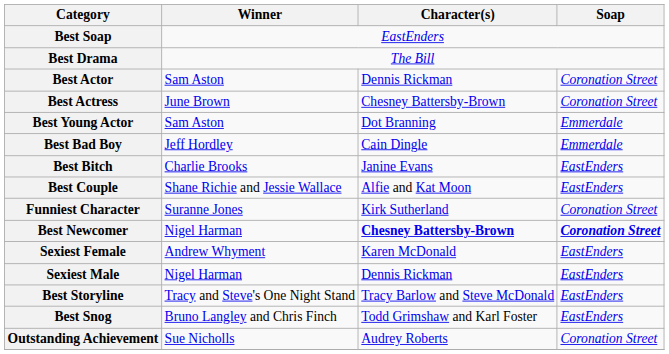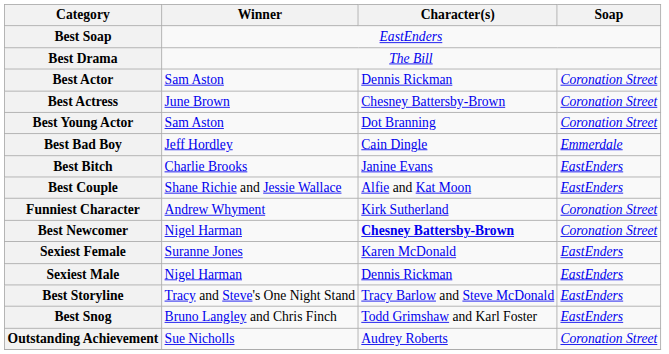 <table class="wikitable" style="font-size: 100%;">
 <tr>
 <th>Category</th>
 <th>Winner</th>
 <th>Character(s)</th>
 <th>Soap</th>
 </tr>
 <tr>
 <th>Best Soap</th>
 <td colspan = "3" align="center"><em><a href='#'>EastEnders</a></em></td>
 </tr>
 <tr>
 <th>Best Drama</th>
 <td colspan = "3" align="center"><em><a href='#'>The Bill</a></em></td>
 </tr>
 <tr>
 <th>Best Actor</th>
 <td><a href='#'>Sam Aston</a></td>
 <td><a href='#'>Dennis Rickman</a></td>
 <td><em><a href='#'>Coronation Street</a></em></td>
 </tr>
 <tr>
 <th>Best Actress</th>
 <td><a href='#'>June Brown</a></td>
 <td><a href='#'>Chesney Battersby-Brown</a></td>
 <td><em><a href='#'>Coronation Street</a></em></td>
 </tr>
 <tr>
 <th>Best Young Actor</th>
 <td><a href='#'>Sam Aston</a></td>
 <td><a href='#'>Dot Branning</a></td>
-<td><em><a href='#'>Emmerdale</a></em></td>
+<td><em><a href='#'>Coronation Street</a></em></td>
 </tr>
 <tr>
 <th>Best Bad Boy</th>
 <td><a href='#'>Jeff Hordley</a></td>
 <td><a href='#'>Cain Dingle</a></td>
 <td><em><a href='#'>Emmerdale</a></em></td>
 </tr>
 <tr>
 <th>Best Bitch</th>
 <td><a href='#'>Charlie Brooks</a></td>
 <td><a href='#'>Janine Evans</a></td>
 <td><em><a href='#'>EastEnders</a></em></td>
 </tr>
 <tr>
 <th>Best Couple</th>
 <td><a href='#'>Shane Richie</a> and <a href='#'>Jessie Wallace</a></td>
 <td><a href='#'>Alfie</a> and <a href='#'>Kat Moon</a></td>
 <td><em><a href='#'>EastEnders</a></em></td>
 </tr>
 <tr>
 <th>Funniest Character</th>
-<td><a href='#'>Suranne Jones</a></td>
+<td><a href='#'>Andrew Whyment</a></td>
 <td><a href='#'>Kirk Sutherland</a></td>
 <td><em><a href='#'>Coronation Street</a></em></td>
 </tr>
 <tr>
 <th>Best Newcomer</th>
 <td><a href='#'>Nigel Harman</a></td>
 <td><strong><a href='#'>Chesney Battersby-Brown</a></strong></td>
-<td><strong><em><a href='#'>Coronation Street</a></em></strong></td>
+<td><em><a href='#'>Coronation Street</a></em></td>
 </tr>
 <tr>
 <th>Sexiest Female</th>
-<td><a href='#'>Andrew Whyment</a></td>
+<td><a href='#'>Suranne Jones</a></td>
 <td><a href='#'>Karen McDonald</a></td>
 <td><em><a href='#'>EastEnders</a></em></td>
 </tr>
 <tr>
 <th>Sexiest Male</th>
 <td><a href='#'>Nigel Harman</a></td>
 <td><a href='#'>Dennis Rickman</a></td>
 <td><em><a href='#'>EastEnders</a></em></td>
 </tr>
 <tr>
 <th>Best Storyline</th>
 <td><a href='#'>Tracy</a> and <a href='#'>Steve</a>'s One Night Stand</td>
 <td><a href='#'>Tracy Barlow</a> and <a href='#'>Steve McDonald</a></td>
 <td><em><a href='#'>EastEnders</a></em></td>
 </tr>
 <tr>
 <th>Best Snog</th>
 <td><a href='#'>Bruno Langley</a> and Chris Finch</td>
 <td><a href='#'>Todd Grimshaw</a> and Karl Foster</td>
 <td><em><a href='#'>EastEnders</a></em></td>
 </tr>
 <tr>
 <th>Outstanding Achievement</th>
 <td><a href='#'>Sue Nicholls</a></td>
 <td><a href='#'>Audrey Roberts</a></td>
 <td><em><a href='#'>Coronation Street</a></em></td>
 </tr>
 <tr>
 </tr>
 </table>
